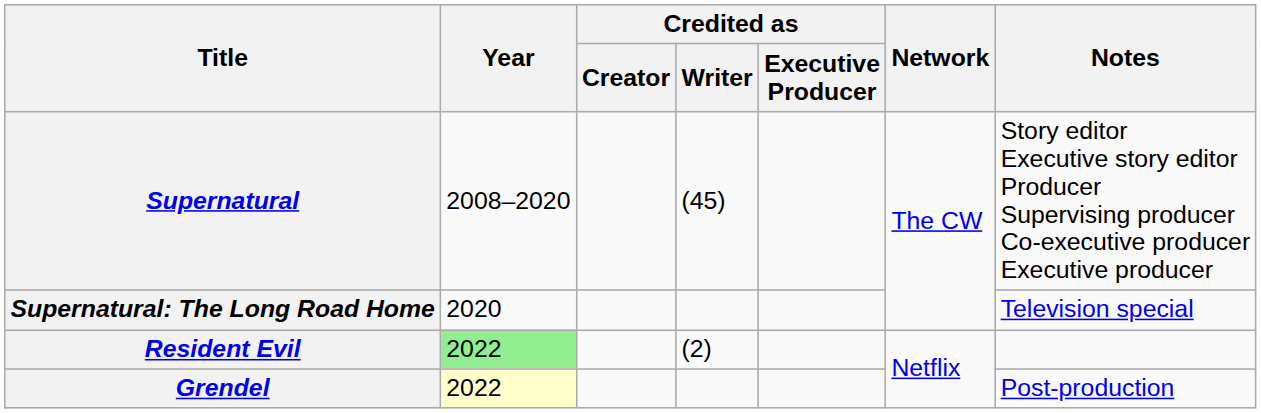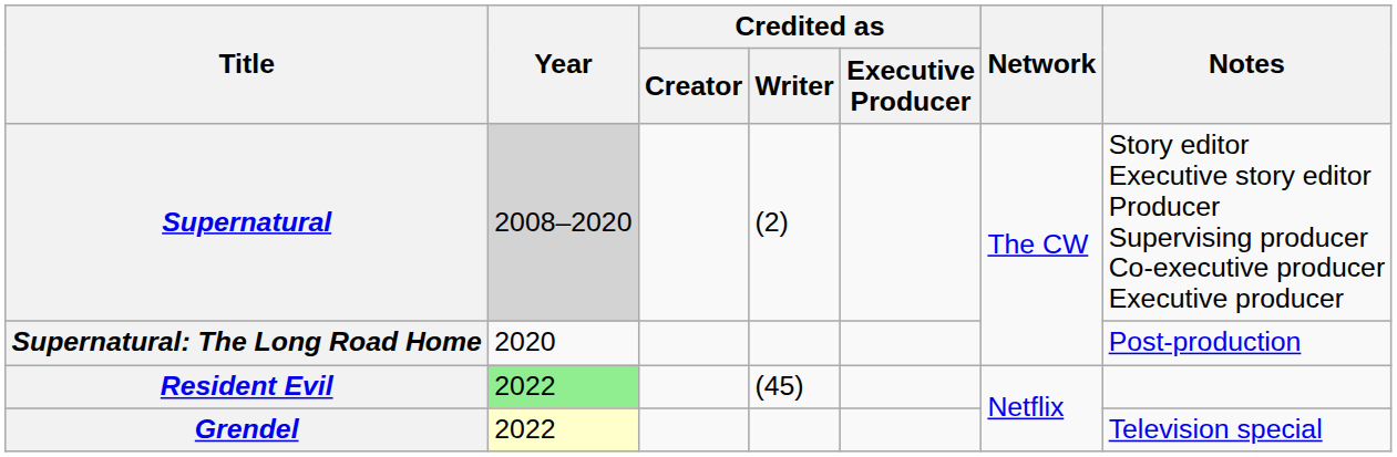 <table class="wikitable plainrowheaders sortable">
 <tr>
 <th rowspan="2" scope="col">Title</th>
 <th rowspan="2" scope="col">Year</th>
 <th colspan="3" scope="col">Credited as</th>
 <th rowspan="2" scope="col">Network</th>
 <th rowspan="2" scope="col" class="unsortable">Notes</th>
 </tr>
 <tr>
 <th>Creator</th>
 <th>Writer</th>
 <th>Executive<br>Producer</th>
 </tr>
 <tr>
 <th scope=row><em><a href='#'>Supernatural</a></em></th>
-<td>2008–2020</td>
+<td style="background: lightgrey;">2008–2020</td>
 <td></td>
-<td> (45)</td>
+<td> (2)</td>
 <td></td>
 <td rowspan="2"><a href='#'>The CW</a></td>
 <td>Story editor <br>Executive story editor <br>Producer <br>Supervising producer <br>Co-executive producer <br>Executive producer </td>
 </tr>
 <tr>
 <th scope=row><em>Supernatural: The Long Road Home</em></th>
 <td>2020</td>
 <td></td>
 <td></td>
 <td></td>
-<td><a href='#'>Television special</a></td>
+<td><a href='#'>Post-production</a></td>
 </tr>
 <tr>
 <th scope=row><em><a href='#'>Resident Evil</a></em></th>
 <td style="background: lightgreen;">2022</td>
 <td></td>
-<td> (2)</td>
+<td> (45)</td>
 <td></td>
 <td rowspan="2"><a href='#'>Netflix</a></td>
 <td></td>
 </tr>
 <tr>
 <th scope=row><em><a href='#'>Grendel</a></em></th>
 <td style="background:#FFFFCC;">2022</td>
 <td></td>
 <td></td>
 <td></td>
-<td><a href='#'>Post-production</a></td>
+<td><a href='#'>Television special</a></td>
 </tr>
 </table>
